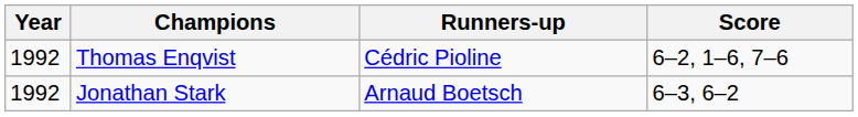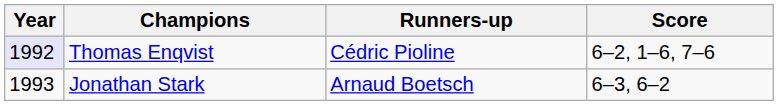 <table class="wikitable">
 <tr>
 <th style="width:40px">Year</th>
 <th style="width:200px">Champions</th>
 <th style="width:200px">Runners-up</th>
 <th style="width:140px" class="unsortable">Score</th>
 </tr>
 <tr>
-<td>1992</td>
+<td style="background: lavender;">1992</td>
 <td> <a href='#'>Thomas Enqvist</a></td>
 <td> <a href='#'>Cédric Pioline</a></td>
 <td>6–2, 1–6, 7–6</td>
 </tr>
 <tr>
-<td>1992</td>
+<td>1993</td>
 <td> <a href='#'>Jonathan Stark</a></td>
 <td> <a href='#'>Arnaud Boetsch</a></td>
 <td>6–3, 6–2</td>
 </tr>
 </table>
